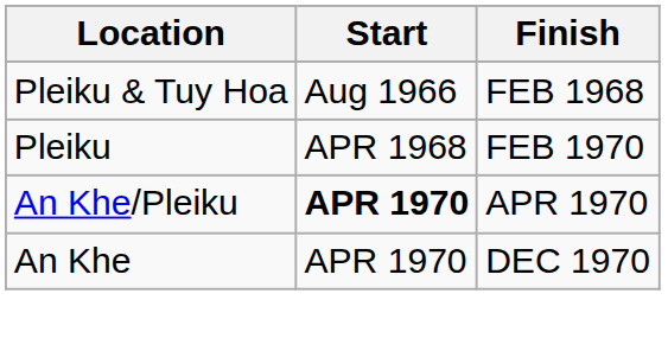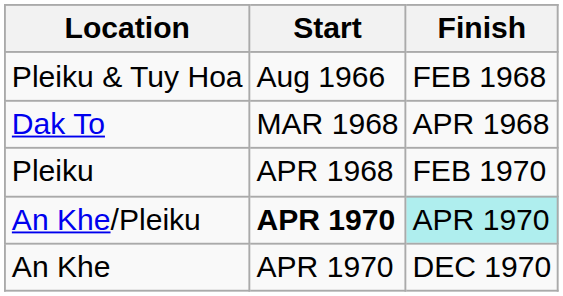 <table class="wikitable">
 <tr>
 <th>Location</th>
 <th>Start</th>
 <th>Finish</th>
 </tr>
 <tr>
 <td>Pleiku & Tuy Hoa</td>
 <td>Aug 1966</td>
 <td>FEB 1968</td>
 </tr>
 <tr>
+<td><a href='#'>Dak To</a></td>
+<td>MAR 1968</td>
+<td>APR 1968</td>
+</tr>
+<tr>
 <td>Pleiku</td>
 <td>APR 1968</td>
 <td>FEB 1970</td>
 </tr>
 <tr>
 <td><a href='#'>An Khe</a>/Pleiku</td>
 <td><strong>APR 1970</strong></td>
-<td>APR 1970</td>
+<td style="background: paleturquoise;">APR 1970</td>
 </tr>
 <tr>
 <td>An Khe</td>
 <td>APR 1970</td>
 <td>DEC 1970</td>
 </tr>
 </table>
